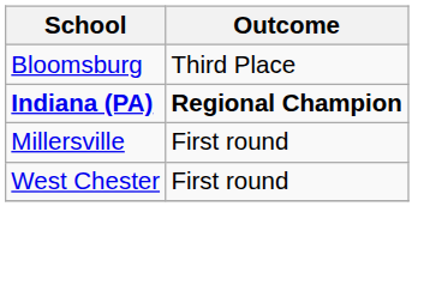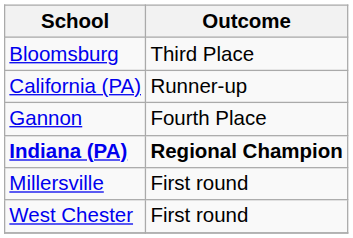 <table class="wikitable" style="float:left; margin-right:1em;">
 <tr>
 <th>School</th>
 <th>Outcome</th>
 </tr>
 <tr>
 <td><a href='#'>Bloomsburg</a></td>
 <td>Third Place</td>
+</tr>
+<tr>
+<td><a href='#'>California (PA)</a></td>
+<td>Runner-up</td>
+</tr>
+<tr>
+<td><a href='#'>Gannon</a></td>
+<td>Fourth Place</td>
 </tr>
 <tr>
 <td><strong><a href='#'>Indiana (PA)</a></strong></td>
 <td><strong>Regional Champion</strong></td>
 </tr>
 <tr>
 <td><a href='#'>Millersville</a></td>
 <td>First round</td>
 </tr>
 <tr>
 <td><a href='#'>West Chester</a></td>
 <td>First round</td>
 </tr>
 <tr>
 </tr>
 </table>
